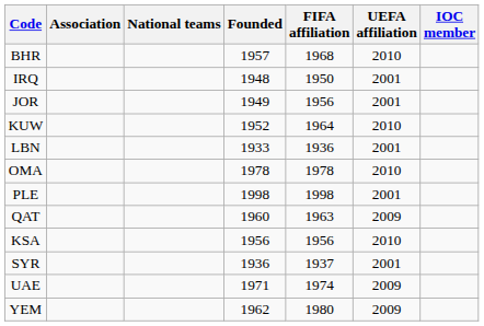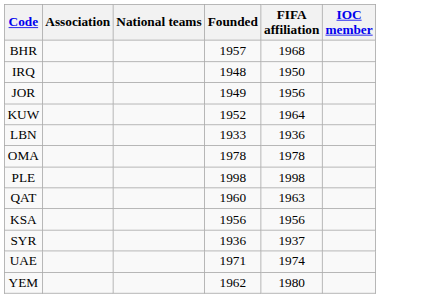 <table class="wikitable sortable" style="text-align:center">
 <tr>
 <th><a href='#'>Code</a></th>
 <th>Association</th>
 <th class="unsortable">National teams</th>
 <th>Founded</th>
 <th>FIFA<br>affiliation</th>
-<th>UEFA<br>affiliation</th>
 <th><a href='#'>IOC</a><br><a href='#'>member</a></th>
 </tr>
 <tr>
 <td>BHR</td>
 <td style="text-align:left"></td>
 <td></td>
 <td>1957</td>
 <td>1968</td>
-<td>2010</td>
 <td></td>
 </tr>
 <tr>
 <td>IRQ</td>
 <td style="text-align:left"></td>
 <td></td>
 <td>1948</td>
 <td>1950</td>
-<td>2001</td>
 <td></td>
 </tr>
 <tr>
 <td>JOR</td>
 <td style="text-align:left"></td>
 <td></td>
 <td>1949</td>
 <td>1956</td>
-<td>2001</td>
 <td></td>
 </tr>
 <tr>
 <td>KUW</td>
 <td style="text-align:left"></td>
 <td></td>
 <td>1952</td>
 <td>1964</td>
-<td>2010</td>
 <td></td>
 </tr>
 <tr>
 <td>LBN</td>
 <td style="text-align:left"></td>
 <td></td>
 <td>1933</td>
 <td>1936</td>
-<td>2001</td>
 <td></td>
 </tr>
 <tr>
 <td>OMA</td>
 <td style="text-align:left"></td>
 <td></td>
 <td>1978</td>
 <td>1978</td>
-<td>2010</td>
 <td></td>
 </tr>
 <tr>
 <td>PLE</td>
 <td style="text-align:left"></td>
 <td></td>
 <td>1998</td>
 <td>1998</td>
-<td>2001</td>
 <td></td>
 </tr>
 <tr>
 <td>QAT</td>
 <td style="text-align:left"></td>
 <td></td>
 <td>1960</td>
 <td>1963</td>
-<td>2009</td>
 <td></td>
 </tr>
 <tr>
 <td>KSA</td>
 <td style="text-align:left"></td>
 <td></td>
 <td>1956</td>
 <td>1956</td>
-<td>2010</td>
 <td></td>
 </tr>
 <tr>
 <td>SYR</td>
 <td style="text-align:left"></td>
 <td></td>
 <td>1936</td>
 <td>1937</td>
-<td>2001</td>
 <td></td>
 </tr>
 <tr>
 <td>UAE</td>
 <td style="text-align:left"></td>
 <td></td>
 <td>1971</td>
 <td>1974</td>
-<td>2009</td>
 <td></td>
 </tr>
 <tr>
 <td>YEM</td>
 <td style="text-align:left"></td>
 <td></td>
 <td>1962</td>
 <td>1980</td>
-<td>2009</td>
 <td></td>
 </tr>
 </table>
